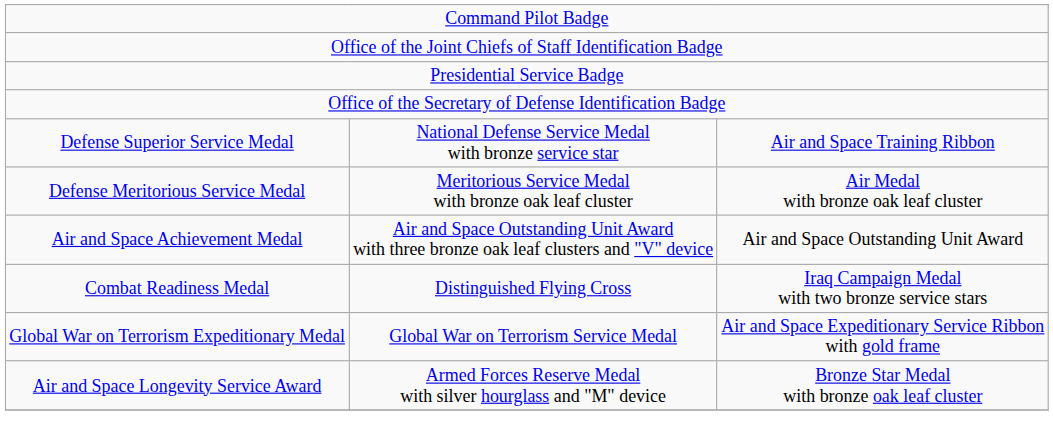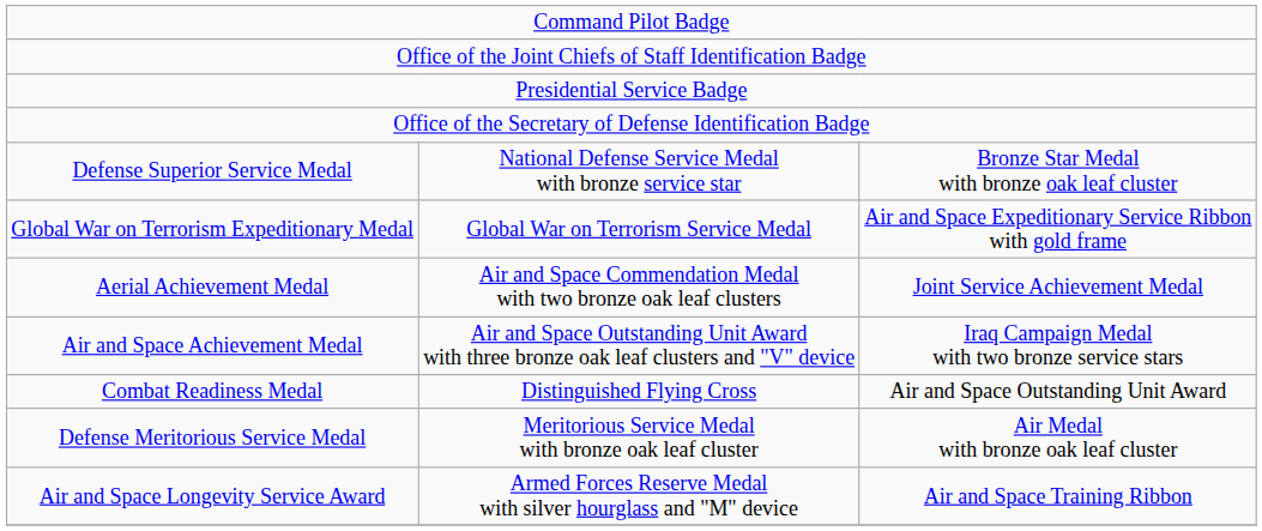 <table class="wikitable" style="margin:1em auto; text-align:center;">
 <tr>
 <td colspan="3"><a href='#'>Command Pilot Badge</a></td>
 </tr>
 <tr>
 <td colspan="3"><a href='#'>Office of the Joint Chiefs of Staff Identification Badge</a></td>
 </tr>
 <tr>
 <td colspan="3"><a href='#'>Presidential Service Badge</a></td>
 </tr>
 <tr>
 <td colspan="3"><a href='#'>Office of the Secretary of Defense Identification Badge</a></td>
 </tr>
 <tr>
 <td><a href='#'>Defense Superior Service Medal</a></td>
 <td><a href='#'>National Defense Service Medal</a><br>with bronze <a href='#'>service star</a></td>
-<td><a href='#'>Air and Space Training Ribbon</a></td>
+<td><a href='#'>Bronze Star Medal</a><br>with bronze <a href='#'>oak leaf cluster</a></td>
+</tr>
+<tr>
+<td><a href='#'>Global War on Terrorism Expeditionary Medal</a></td>
+<td><a href='#'>Global War on Terrorism Service Medal</a></td>
+<td><a href='#'>Air and Space Expeditionary Service Ribbon</a><br>with <a href='#'>gold frame</a></td>
+</tr>
+<tr>
+<td><a href='#'>Aerial Achievement Medal</a></td>
+<td><a href='#'>Air and Space Commendation Medal</a><br>with two bronze oak leaf clusters</td>
+<td><a href='#'>Joint Service Achievement Medal</a></td>
+</tr>
+<tr>
+<td><a href='#'>Air and Space Achievement Medal</a></td>
+<td><a href='#'>Air and Space Outstanding Unit Award</a><br>with three bronze oak leaf clusters and <a href='#'>"V" device</a></td>
+<td><a href='#'>Iraq Campaign Medal</a><br>with two bronze service stars</td>
+</tr>
+<tr>
+<td><a href='#'>Combat Readiness Medal</a></td>
+<td><a href='#'>Distinguished Flying Cross</a></td>
+<td>Air and Space Outstanding Unit Award</td>
 </tr>
 <tr>
 <td><a href='#'>Defense Meritorious Service Medal</a></td>
 <td><a href='#'>Meritorious Service Medal</a><br>with bronze oak leaf cluster</td>
 <td><a href='#'>Air Medal</a><br>with bronze oak leaf cluster</td>
 </tr>
 <tr>
-<td><a href='#'>Air and Space Achievement Medal</a></td>
-<td><a href='#'>Air and Space Outstanding Unit Award</a><br>with three bronze oak leaf clusters and <a href='#'>"V" device</a></td>
-<td>Air and Space Outstanding Unit Award</td>
-</tr>
-<tr>
-<td><a href='#'>Combat Readiness Medal</a></td>
-<td><a href='#'>Distinguished Flying Cross</a></td>
-<td><a href='#'>Iraq Campaign Medal</a><br>with two bronze service stars</td>
-</tr>
-<tr>
-<td><a href='#'>Global War on Terrorism Expeditionary Medal</a></td>
-<td><a href='#'>Global War on Terrorism Service Medal</a></td>
-<td><a href='#'>Air and Space Expeditionary Service Ribbon</a><br>with <a href='#'>gold frame</a></td>
-</tr>
-<tr>
 <td><a href='#'>Air and Space Longevity Service Award</a></td>
 <td><a href='#'>Armed Forces Reserve Medal</a><br>with silver <a href='#'>hourglass</a> and "M" device</td>
-<td><a href='#'>Bronze Star Medal</a><br>with bronze <a href='#'>oak leaf cluster</a></td>
+<td><a href='#'>Air and Space Training Ribbon</a></td>
 </tr>
 <tr>
 </tr>
 </table>
